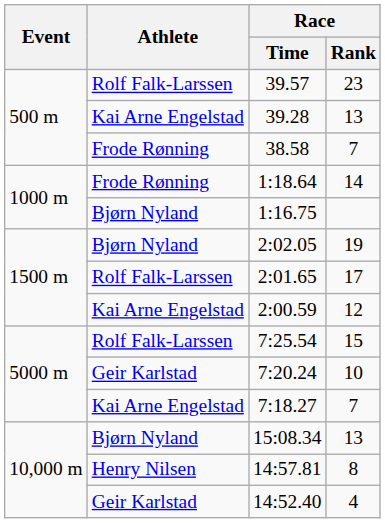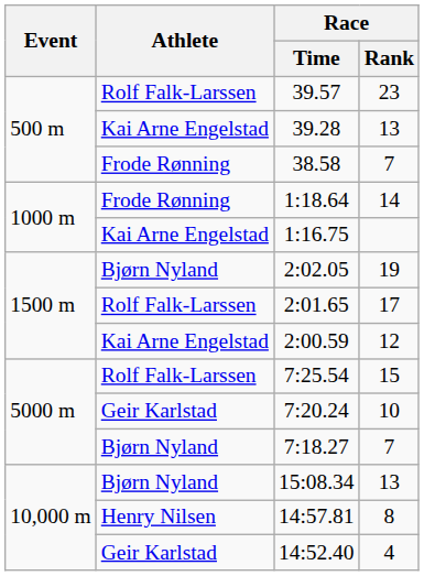 <table class="wikitable" border="1" style="font-size:90%">
 <tr>
 <th rowspan=2>Event</th>
 <th rowspan=2>Athlete</th>
 <th colspan=2>Race</th>
 </tr>
 <tr>
 <th>Time</th>
 <th>Rank</th>
 </tr>
 <tr>
 <td rowspan=3>500 m</td>
 <td><a href='#'>Rolf Falk-Larssen</a></td>
 <td align=center>39.57</td>
 <td align=center>23</td>
 </tr>
 <tr>
 <td><a href='#'>Kai Arne Engelstad</a></td>
 <td align=center>39.28</td>
 <td align=center>13</td>
 </tr>
 <tr>
 <td><a href='#'>Frode Rønning</a></td>
 <td align=center>38.58</td>
 <td align=center>7</td>
 </tr>
 <tr>
 <td rowspan=2>1000 m</td>
 <td><a href='#'>Frode Rønning</a></td>
 <td align=center>1:18.64</td>
 <td align=center>14</td>
 </tr>
 <tr>
-<td><a href='#'>Bjørn Nyland</a></td>
+<td><a href='#'>Kai Arne Engelstad</a></td>
 <td align=center>1:16.75</td>
 <td align=center></td>
 </tr>
 <tr>
 <td rowspan=3>1500 m</td>
 <td><a href='#'>Bjørn Nyland</a></td>
 <td align=center>2:02.05</td>
 <td align=center>19</td>
 </tr>
 <tr>
 <td><a href='#'>Rolf Falk-Larssen</a></td>
 <td align=center>2:01.65</td>
 <td align=center>17</td>
 </tr>
 <tr>
 <td><a href='#'>Kai Arne Engelstad</a></td>
 <td align=center>2:00.59</td>
 <td align=center>12</td>
 </tr>
 <tr>
 <td rowspan=3>5000 m</td>
 <td><a href='#'>Rolf Falk-Larssen</a></td>
 <td align=center>7:25.54</td>
 <td align=center>15</td>
 </tr>
 <tr>
 <td><a href='#'>Geir Karlstad</a></td>
 <td align=center>7:20.24</td>
 <td align=center>10</td>
 </tr>
 <tr>
-<td><a href='#'>Kai Arne Engelstad</a></td>
+<td><a href='#'>Bjørn Nyland</a></td>
 <td align=center>7:18.27</td>
 <td align=center>7</td>
 </tr>
 <tr>
 <td rowspan=3>10,000 m</td>
 <td><a href='#'>Bjørn Nyland</a></td>
 <td align=center>15:08.34</td>
 <td align=center>13</td>
 </tr>
 <tr>
 <td><a href='#'>Henry Nilsen</a></td>
 <td align=center>14:57.81</td>
 <td align=center>8</td>
 </tr>
 <tr>
 <td><a href='#'>Geir Karlstad</a></td>
 <td align=center>14:52.40</td>
 <td align=center>4</td>
 </tr>
 </table>
